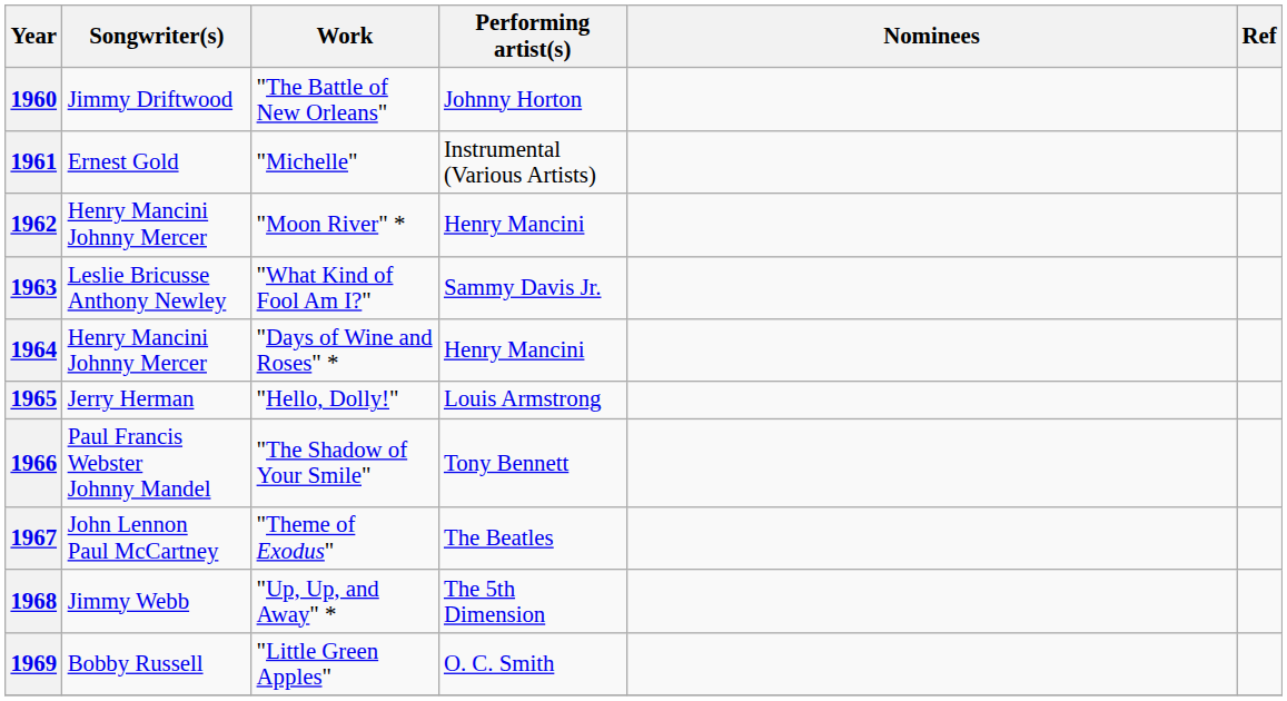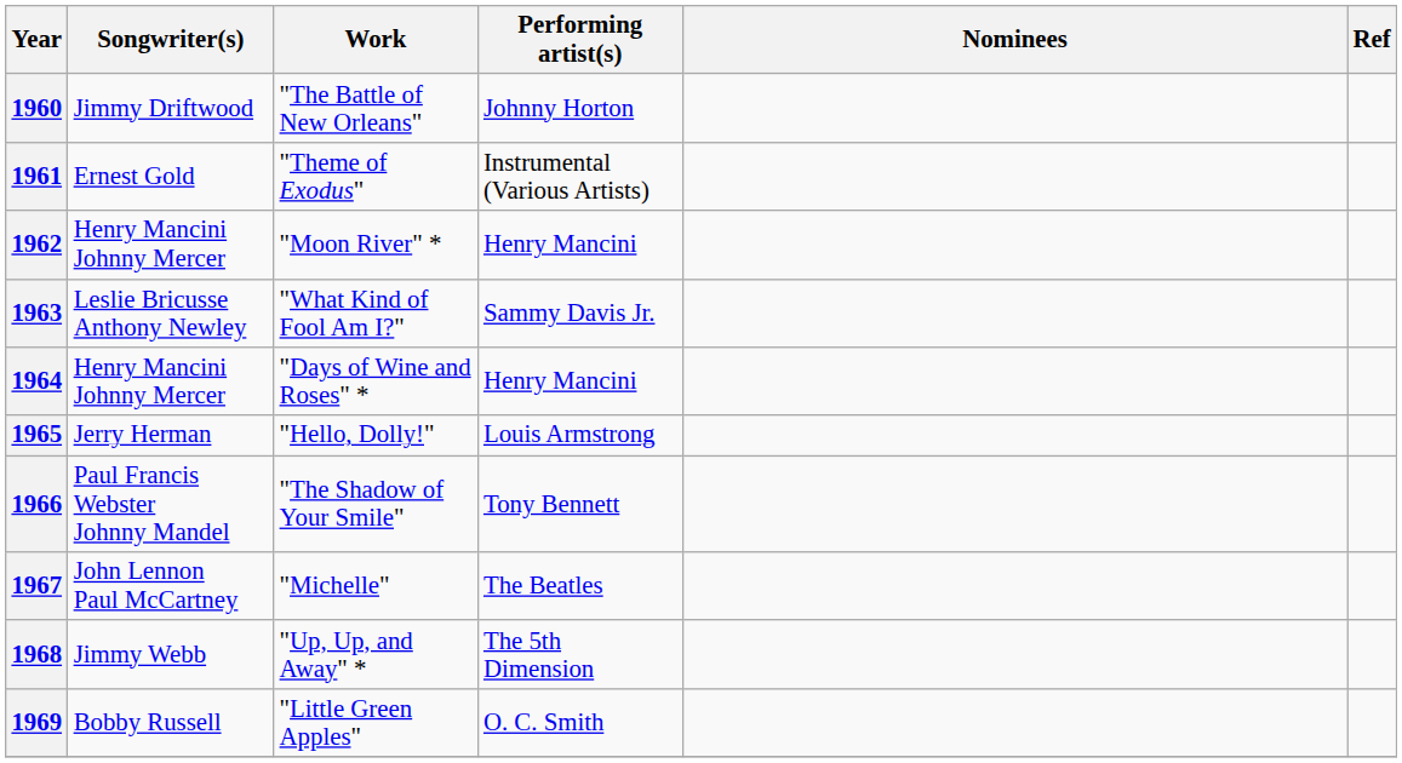 <table class="wikitable sortable" style="width:100%">
 <tr>
 <th scope="col" width="1%">Year</th>
 <th scope="col" width="15%">Songwriter(s)</th>
 <th scope="col" width="15%">Work</th>
 <th scope="col" width="15%">Performing artist(s)</th>
 <th scope="col" class="unsortable" width="50%">Nominees</th>
 <th scope="col" class="unsortable" width="1%">Ref</th>
 </tr>
 <tr>
 <th scope="row"><a href='#'>1960</a></th>
 <td><a href='#'>Jimmy Driftwood</a></td>
 <td>"<a href='#'>The Battle of New Orleans</a>"</td>
 <td><a href='#'>Johnny Horton</a></td>
 <td></td>
 <td style="text-align:center;"></td>
 </tr>
 <tr>
 <th scope="row"><a href='#'>1961</a></th>
 <td><a href='#'>Ernest Gold</a></td>
-<td>"<a href='#'>Michelle</a>"</td>
+<td>"<a href='#'>Theme of <em>Exodus</em></a>"</td>
 <td>Instrumental <br>(Various Artists)</td>
 <td></td>
 <td style="text-align:center;"></td>
 </tr>
 <tr>
 <th scope="row"><a href='#'>1962</a></th>
 <td><a href='#'>Henry Mancini</a><br><a href='#'>Johnny Mercer</a></td>
 <td>"<a href='#'>Moon River</a>" *</td>
 <td><a href='#'>Henry Mancini</a></td>
 <td></td>
 <td style="text-align:center;"></td>
 </tr>
 <tr>
 <th scope="row"><a href='#'>1963</a></th>
 <td><a href='#'>Leslie Bricusse</a><br><a href='#'>Anthony Newley</a></td>
 <td>"<a href='#'>What Kind of Fool Am I?</a>"</td>
 <td><a href='#'>Sammy Davis Jr.</a></td>
 <td></td>
 <td style="text-align:center;"></td>
 </tr>
 <tr>
 <th scope="row"><a href='#'>1964</a></th>
 <td><a href='#'>Henry Mancini</a><br><a href='#'>Johnny Mercer</a></td>
 <td>"<a href='#'>Days of Wine and Roses</a>" *</td>
 <td><a href='#'>Henry Mancini</a></td>
 <td></td>
 <td style="text-align:center;"></td>
 </tr>
 <tr>
 <th scope="row"><a href='#'>1965</a></th>
 <td><a href='#'>Jerry Herman</a></td>
 <td>"<a href='#'>Hello, Dolly!</a>"</td>
 <td><a href='#'>Louis Armstrong</a></td>
 <td></td>
 <td style="text-align:center;"></td>
 </tr>
 <tr>
 <th scope="row"><a href='#'>1966</a></th>
 <td><a href='#'>Paul Francis Webster</a><br><a href='#'>Johnny Mandel</a></td>
 <td>"<a href='#'>The Shadow of Your Smile</a>"</td>
 <td><a href='#'>Tony Bennett</a></td>
 <td></td>
 <td style="text-align:center;"></td>
 </tr>
 <tr>
 <th scope="row"><a href='#'>1967</a></th>
 <td><a href='#'>John Lennon</a><br><a href='#'>Paul McCartney</a></td>
-<td>"<a href='#'>Theme of <em>Exodus</em></a>"</td>
+<td>"<a href='#'>Michelle</a>"</td>
 <td><a href='#'>The Beatles</a></td>
 <td></td>
 <td style="text-align:center;"></td>
 </tr>
 <tr>
 <th scope="row"><a href='#'>1968</a></th>
 <td><a href='#'>Jimmy Webb</a></td>
 <td>"<a href='#'>Up, Up, and Away</a>" *</td>
 <td><a href='#'>The 5th Dimension</a></td>
 <td></td>
 <td style="text-align:center;"></td>
 </tr>
 <tr>
 <th scope="row"><a href='#'>1969</a></th>
 <td><a href='#'>Bobby Russell</a></td>
 <td>"<a href='#'>Little Green Apples</a>"</td>
 <td><a href='#'>O. C. Smith</a></td>
 <td></td>
 <td style="text-align:center;"></td>
 </tr>
 <tr>
 </tr>
 </table>
